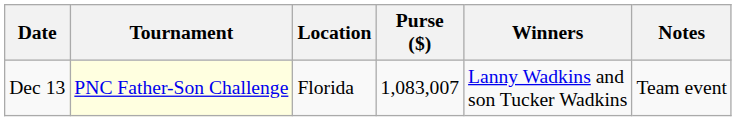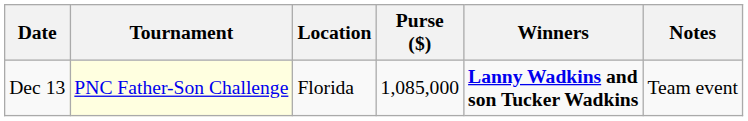 <table class="wikitable" style="font-size:95%">
 <tr>
 <th>Date</th>
 <th>Tournament</th>
 <th>Location</th>
 <th>Purse<br>($)</th>
 <th>Winners</th>
 <th>Notes</th>
 </tr>
 <tr>
 <td>Dec 13</td>
 <td style="background: lightyellow;"><a href='#'>PNC Father-Son Challenge</a></td>
 <td>Florida</td>
-<td align=right>1,083,007</td>
-<td> <a href='#'>Lanny Wadkins</a> and<br>son Tucker Wadkins</td>
+<td align=right>1,085,000</td>
+<td><strong> <a href='#'>Lanny Wadkins</a> and<br>son Tucker Wadkins</strong></td>
 <td>Team event</td>
 </tr>
 </table>
